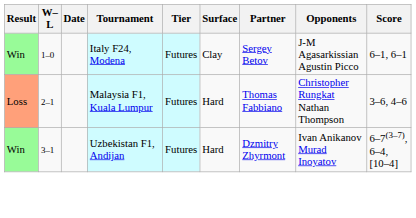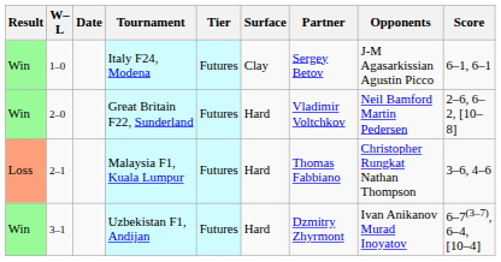 <table class="sortable wikitable">
 <tr>
 <th>Result</th>
 <th class="unsortable">W–L</th>
 <th>Date</th>
 <th>Tournament</th>
 <th>Tier</th>
 <th>Surface</th>
 <th>Partner</th>
 <th>Opponents</th>
 <th class="unsortable">Score</th>
 </tr>
 <tr>
 <td bgcolor=98FB98>Win</td>
 <td><small>1–0</small></td>
 <td></td>
 <td style="background:#cffcff;">Italy F24, <a href='#'>Modena</a></td>
 <td style="background:#cffcff;">Futures</td>
 <td>Clay</td>
 <td> <a href='#'>Sergey Betov</a></td>
 <td> J-M Agasarkissian <br>  Agustin Picco</td>
 <td>6–1, 6–1</td>
 </tr>
 <tr>
+<td bgcolor=98FB98>Win</td>
+<td><small>2–0</small></td>
+<td></td>
+<td style="background:#cffcff;">Great Britain F22, <a href='#'>Sunderland</a></td>
+<td style="background:#cffcff;">Futures</td>
+<td>Hard</td>
+<td> <a href='#'>Vladimir Voltchkov</a></td>
+<td> <a href='#'>Neil Bamford</a> <br>  <a href='#'>Martin Pedersen</a></td>
+<td>2–6, 6–2, [10–8]</td>
+</tr>
+<tr>
 <td bgcolor=FFA07A>Loss</td>
 <td><small>2–1</small></td>
 <td></td>
 <td style="background:#cffcff;">Malaysia F1, <a href='#'>Kuala Lumpur</a></td>
 <td style="background:#cffcff;">Futures</td>
 <td>Hard</td>
 <td> <a href='#'>Thomas Fabbiano</a></td>
 <td> <a href='#'>Christopher Rungkat</a> <br>  Nathan Thompson</td>
 <td>3–6, 4–6</td>
 </tr>
 <tr>
 <td bgcolor=98FB98>Win</td>
 <td><small>3–1</small></td>
 <td></td>
 <td style="background:#cffcff;">Uzbekistan F1, <a href='#'>Andijan</a></td>
 <td style="background:#cffcff;">Futures</td>
 <td>Hard</td>
 <td> <a href='#'>Dzmitry Zhyrmont</a></td>
 <td> Ivan Anikanov <br>  <a href='#'>Murad Inoyatov</a></td>
 <td>6–7<sup>(3–7)</sup>, 6–4, [10–4]</td>
 </tr>
 </table>
